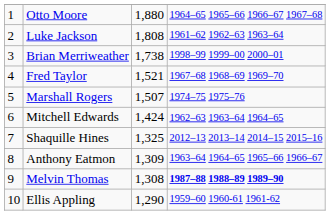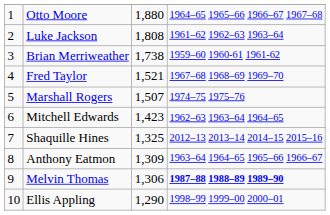 <table class="wikitable">
 <tr>
 </tr>
 <tr>
 <td>1</td>
 <td><a href='#'>Otto Moore</a></td>
 <td>1,880</td>
 <td style="font-size:80%;"><a href='#'>1964–65</a> <a href='#'>1965–66</a> <a href='#'>1966–67</a> <a href='#'>1967–68</a></td>
 </tr>
 <tr>
 <td>2</td>
 <td><a href='#'>Luke Jackson</a></td>
 <td>1,808</td>
 <td style="font-size:80%;"><a href='#'>1961–62</a> <a href='#'>1962–63</a> <a href='#'>1963–64</a></td>
 </tr>
 <tr>
 <td>3</td>
 <td><a href='#'>Brian Merriweather</a></td>
 <td>1,738</td>
-<td style="font-size:80%;"><a href='#'>1998–99</a> <a href='#'>1999–00</a> <a href='#'>2000–01</a></td>
+<td style="font-size:80%;"><a href='#'>1959–60</a> <a href='#'>1960-61</a> <a href='#'>1961-62</a></td>
 </tr>
 <tr>
 <td>4</td>
 <td><a href='#'>Fred Taylor</a></td>
 <td>1,521</td>
 <td style="font-size:80%;"><a href='#'>1967–68</a> <a href='#'>1968–69</a> <a href='#'>1969–70</a></td>
 </tr>
 <tr>
 <td>5</td>
 <td><a href='#'>Marshall Rogers</a></td>
 <td>1,507</td>
 <td style="font-size:80%;"><a href='#'>1974–75</a> <a href='#'>1975–76</a></td>
 </tr>
 <tr>
 <td>6</td>
 <td>Mitchell Edwards</td>
-<td>1,424</td>
+<td>1,423</td>
 <td style="font-size:80%;"><a href='#'>1962–63</a> <a href='#'>1963–64</a> <a href='#'>1964–65</a></td>
 </tr>
 <tr>
 <td>7</td>
 <td>Shaquille Hines</td>
 <td>1,325</td>
 <td style="font-size:80%;"><a href='#'>2012–13</a> <a href='#'>2013–14</a> <a href='#'>2014–15</a> <a href='#'>2015–16</a></td>
 </tr>
 <tr>
 <td>8</td>
 <td>Anthony Eatmon</td>
 <td>1,309</td>
 <td style="font-size:80%;"><a href='#'>1963–64</a> <a href='#'>1964–65</a> <a href='#'>1965–66</a> <a href='#'>1966–67</a></td>
 </tr>
 <tr>
 <td>9</td>
 <td><a href='#'>Melvin Thomas</a></td>
-<td>1,308</td>
+<td>1,306</td>
 <td style="font-size:80%;"><strong><a href='#'>1987–88</a> <a href='#'>1988–89</a> <a href='#'>1989–90</a></strong></td>
 </tr>
 <tr>
 <td>10</td>
 <td>Ellis Appling</td>
 <td>1,290</td>
-<td style="font-size:80%;"><a href='#'>1959–60</a> <a href='#'>1960-61</a> <a href='#'>1961-62</a></td>
+<td style="font-size:80%;"><a href='#'>1998–99</a> <a href='#'>1999–00</a> <a href='#'>2000–01</a></td>
 </tr>
 </table>
